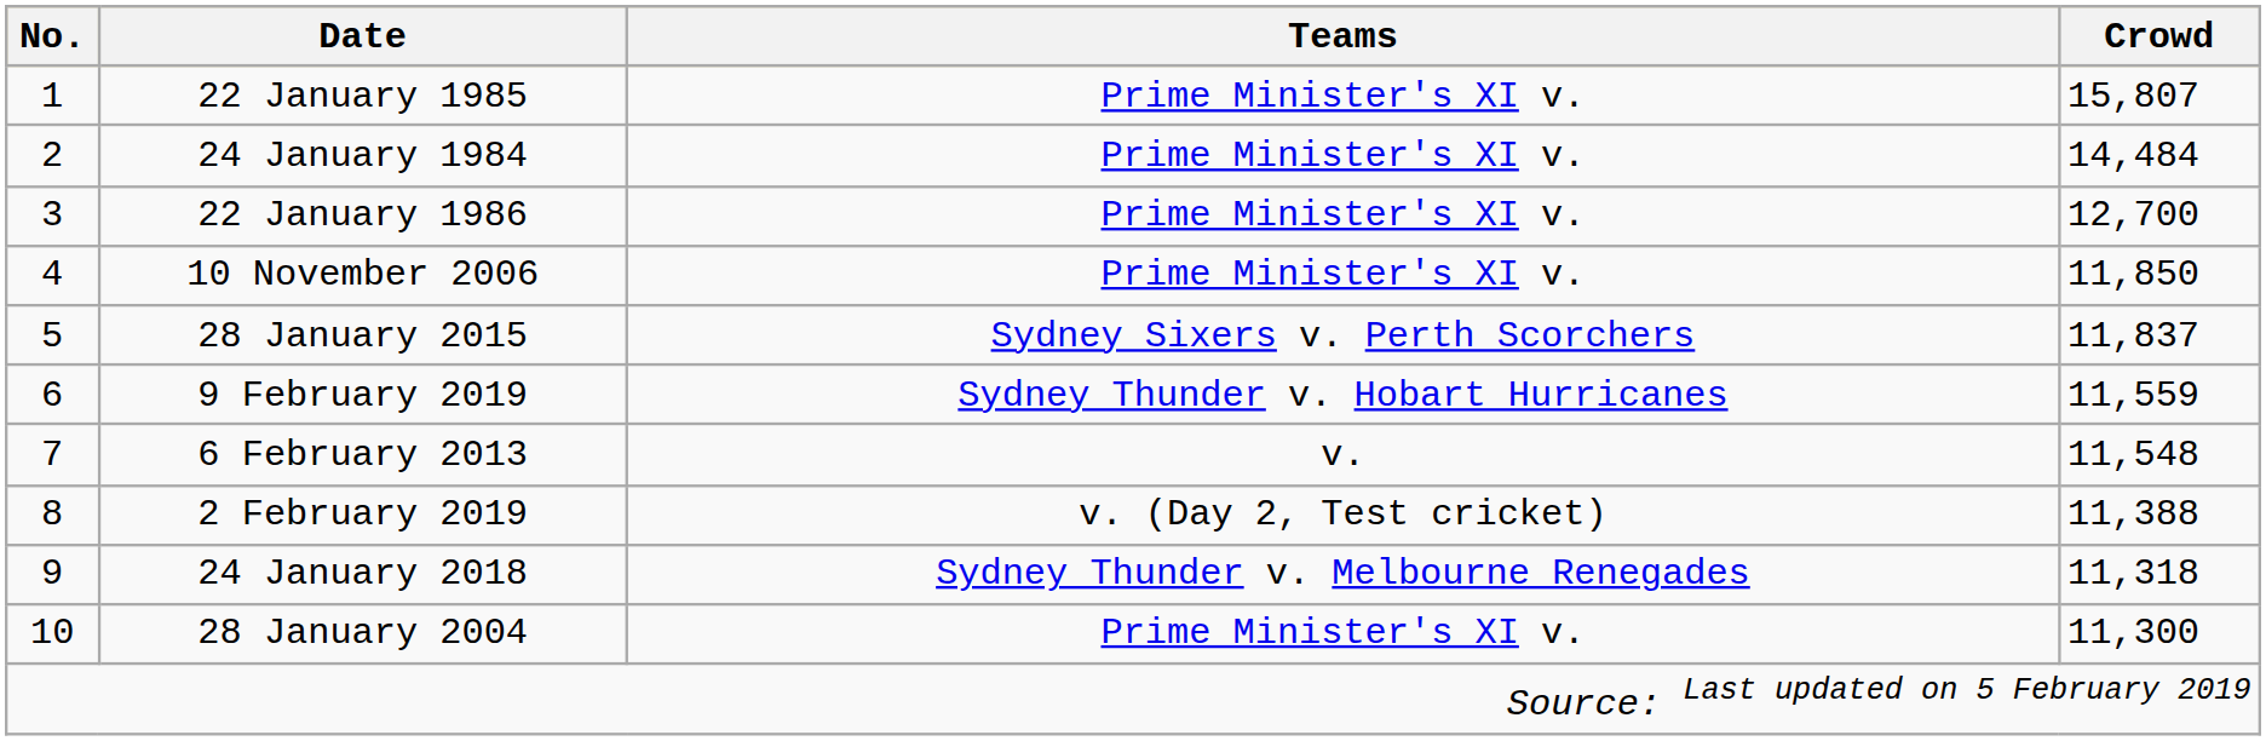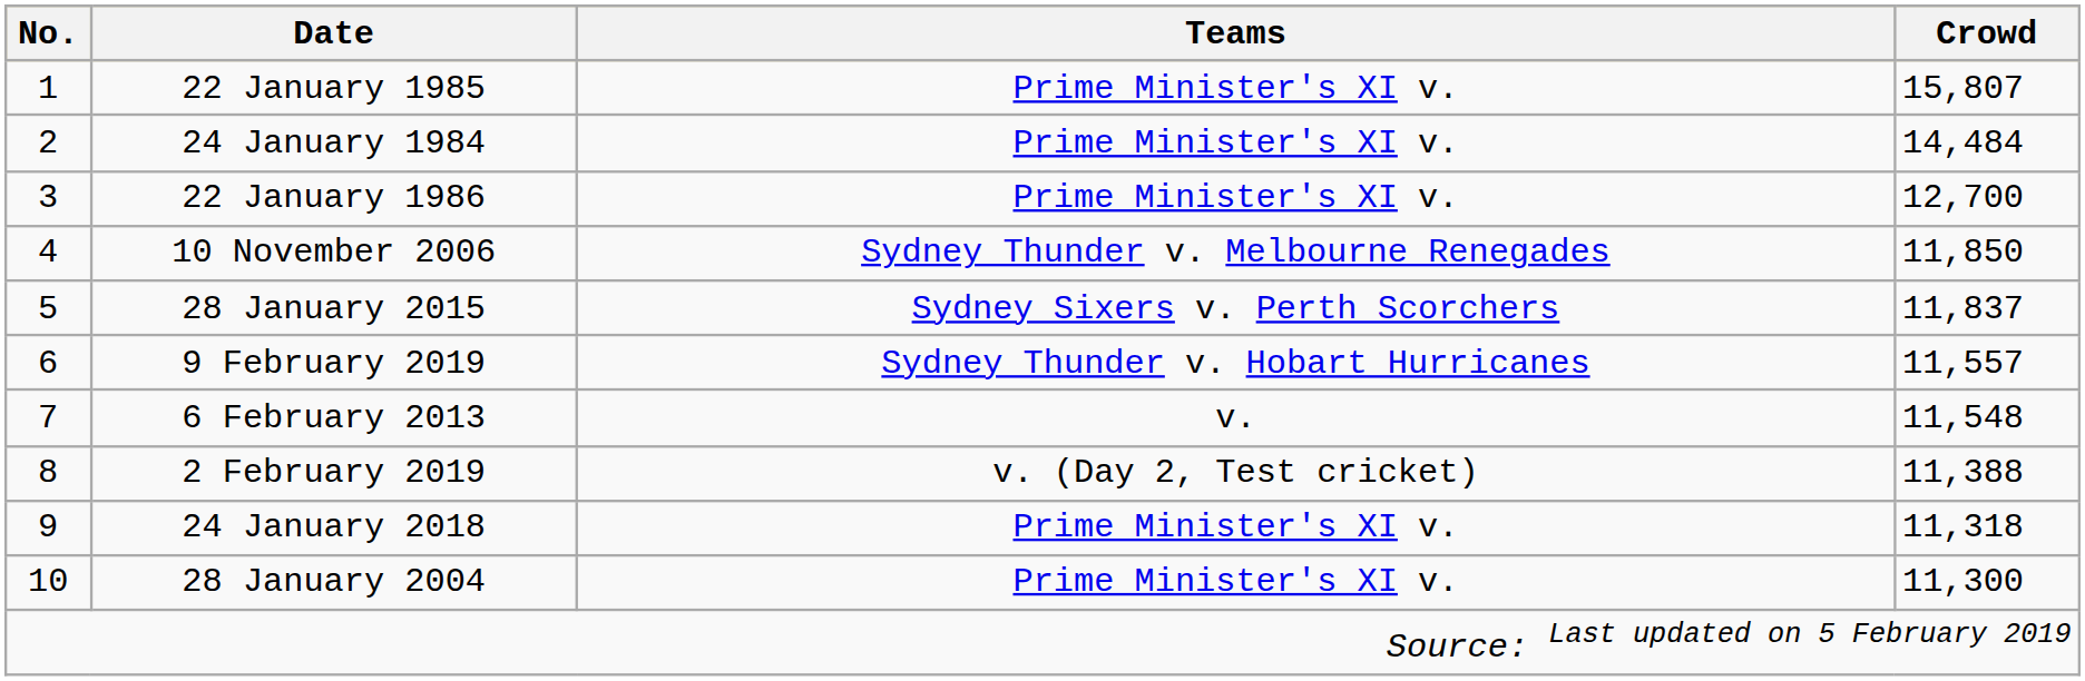 <table class="wikitable sortable" style="width:800px;">
 <tr style="background:#bdb76b;">
 <th width=1%>No.</th>
 <th width=17%>Date</th>
 <th width=46%>Teams</th>
 <th width=6%>Crowd</th>
 </tr>
 <tr>
 <td align=center>1</td>
 <td align=center>22 January 1985</td>
 <td align=center> <a href='#'>Prime Minister's XI</a> v. </td>
 <td>15,807</td>
 </tr>
 <tr>
 <td align=center>2</td>
 <td align=center>24 January 1984</td>
 <td align=center> <a href='#'>Prime Minister's XI</a> v. </td>
 <td>14,484</td>
 </tr>
 <tr>
 <td align=center>3</td>
 <td align=center>22 January 1986</td>
 <td align=center> <a href='#'>Prime Minister's XI</a> v. </td>
 <td>12,700</td>
 </tr>
 <tr>
 <td align=center>4</td>
 <td align=center>10 November 2006</td>
-<td align=center> <a href='#'>Prime Minister's XI</a> v. </td>
+<td align=center><a href='#'>Sydney Thunder</a> v. <a href='#'>Melbourne Renegades</a></td>
 <td>11,850</td>
 </tr>
 <tr>
 <td align=center>5</td>
 <td align=center>28 January 2015</td>
 <td align=center><a href='#'>Sydney Sixers</a> v. <a href='#'>Perth Scorchers</a></td>
 <td>11,837</td>
 </tr>
 <tr>
 <td align=center>6</td>
 <td align=center>9 February 2019</td>
 <td align=center><a href='#'>Sydney Thunder</a> v. <a href='#'>Hobart Hurricanes</a></td>
-<td>11,559</td>
+<td>11,557</td>
 </tr>
 <tr>
 <td align=center>7</td>
 <td align=center>6 February 2013</td>
 <td align=center> v. </td>
 <td>11,548</td>
 </tr>
 <tr>
 <td align=center>8</td>
 <td align=center>2 February 2019</td>
 <td align=center> v.  (Day 2, Test cricket)</td>
 <td>11,388</td>
 </tr>
 <tr>
 <td align=center>9</td>
 <td align=center>24 January 2018</td>
-<td align=center><a href='#'>Sydney Thunder</a> v. <a href='#'>Melbourne Renegades</a></td>
+<td align=center> <a href='#'>Prime Minister's XI</a> v. </td>
 <td>11,318</td>
 </tr>
 <tr>
 <td align=center>10</td>
 <td align=center>28 January 2004</td>
 <td align=center> <a href='#'>Prime Minister's XI</a> v. </td>
 <td>11,300</td>
 </tr>
 <tr>
 <td colspan="4" align=right><em>Source:</em>  <sup><em>Last updated on 5 February 2019</em></sup></td>
 </tr>
 </table>
